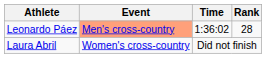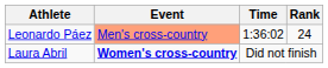 <table class="wikitable" style="font-size:90%">
 <tr>
 <th>Athlete</th>
 <th>Event</th>
 <th>Time</th>
 <th>Rank</th>
 </tr>
 <tr align=center>
 <td align=left><a href='#'>Leonardo Páez</a></td>
 <td align=left style="background: lightsalmon;"><a href='#'>Men's cross-country</a></td>
 <td>1:36:02</td>
-<td>28</td>
+<td>24</td>
 </tr>
 <tr align=center>
 <td align=left><a href='#'>Laura Abril</a></td>
-<td align=left><a href='#'>Women's cross-country</a></td>
+<td align=left><strong><a href='#'>Women's cross-country</a></strong></td>
 <td colspan=2>Did not finish</td>
 </tr>
 </table>
